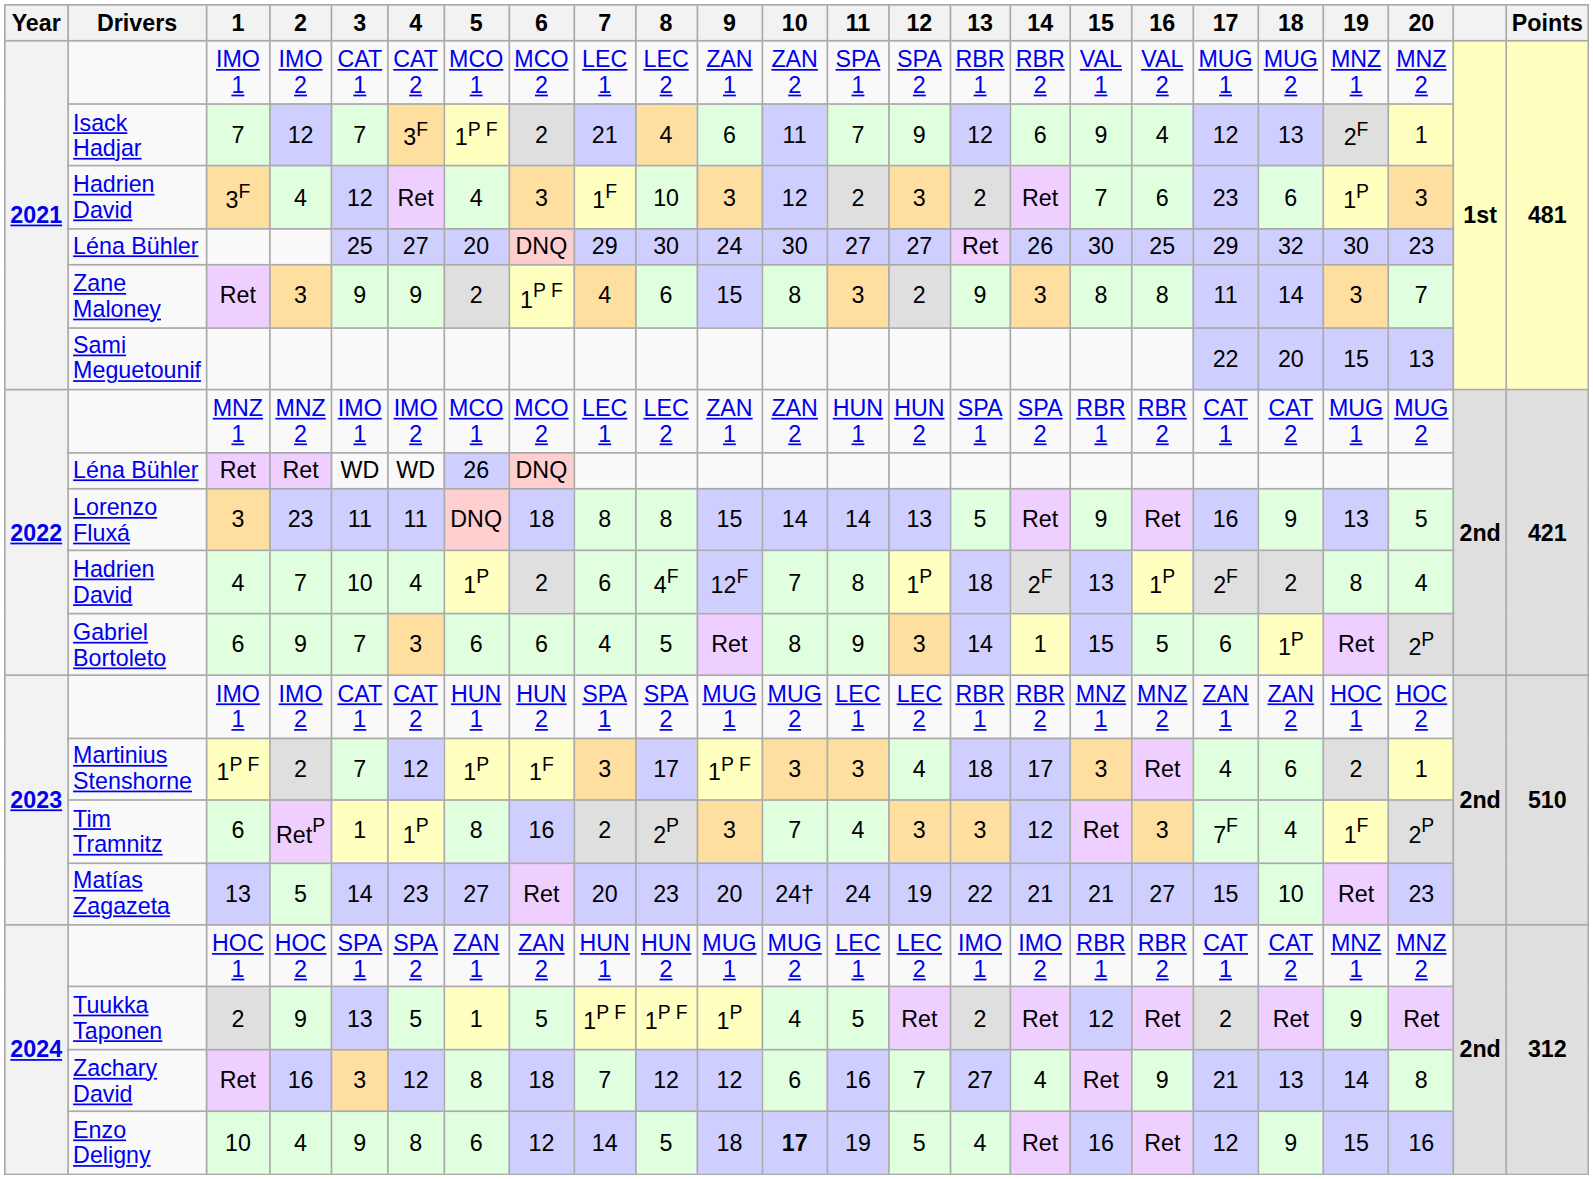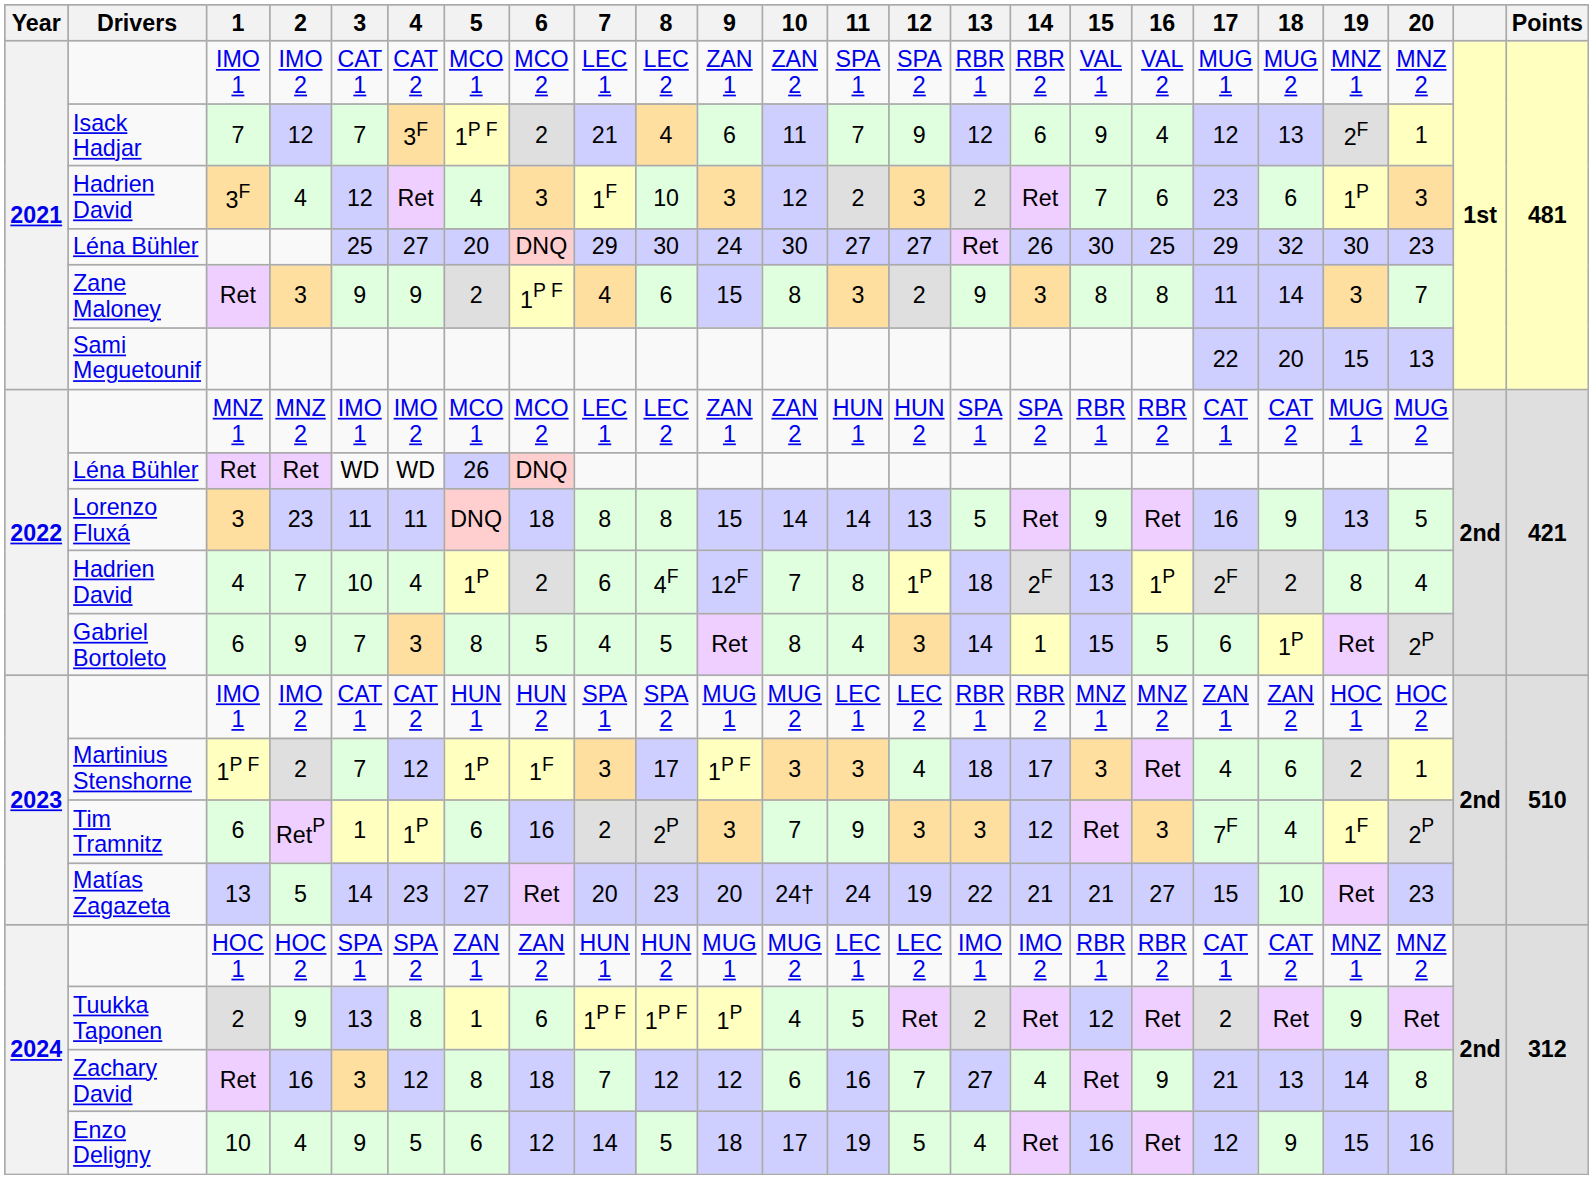 <table class="wikitable" style="text-align:center; font-size:85%;">
 <tr>
 <th>Year</th>
 <th>Drivers</th>
 <th>1</th>
 <th>2</th>
 <th>3</th>
 <th>4</th>
 <th>5</th>
 <th>6</th>
 <th>7</th>
 <th>8</th>
 <th>9</th>
 <th>10</th>
 <th>11</th>
 <th>12</th>
 <th>13</th>
 <th>14</th>
 <th>15</th>
 <th>16</th>
 <th>17</th>
 <th>18</th>
 <th>19</th>
 <th>20</th>
 <th></th>
 <th>Points</th>
 </tr>
 <tr>
 <th rowspan="6"><a href='#'>2021</a></th>
 <td></td>
 <td><a href='#'>IMO<br>1</a></td>
 <td><a href='#'>IMO<br>2</a></td>
 <td><a href='#'>CAT<br>1</a></td>
 <td><a href='#'>CAT<br>2</a></td>
 <td><a href='#'>MCO<br>1</a></td>
 <td><a href='#'>MCO<br>2</a></td>
 <td><a href='#'>LEC<br>1</a></td>
 <td><a href='#'>LEC<br>2</a></td>
 <td><a href='#'>ZAN<br>1</a></td>
 <td><a href='#'>ZAN<br>2</a></td>
 <td><a href='#'>SPA<br>1</a></td>
 <td><a href='#'>SPA<br>2</a></td>
 <td><a href='#'>RBR<br>1</a></td>
 <td><a href='#'>RBR<br>2</a></td>
 <td><a href='#'>VAL<br>1</a></td>
 <td><a href='#'>VAL<br>2</a></td>
 <td><a href='#'>MUG<br>1</a></td>
 <td><a href='#'>MUG<br>2</a></td>
 <td><a href='#'>MNZ<br>1</a></td>
 <td><a href='#'>MNZ<br>2</a></td>
 <th rowspan="6" style="background:#FFFFBF;"><strong>1st</strong></th>
 <th rowspan="6" style="background:#FFFFBF;"><strong>481</strong></th>
 </tr>
 <tr>
 <td align="left"> <a href='#'>Isack Hadjar</a></td>
 <td style="background:#dfffdf;">7</td>
 <td style="background:#cfcfff;">12</td>
 <td style="background:#dfffdf;">7</td>
 <td style="background:#ffdf9f;">3<span><sup>F</sup></span></td>
 <td style="background:#ffffbf;">1<span><sup>P F</sup></span></td>
 <td style="background:#dfdfdf;">2</td>
 <td style="background:#cfcfff;">21</td>
 <td style="background:#ffdf9f;">4</td>
 <td style="background:#dfffdf;">6</td>
 <td style="background:#cfcfff;">11</td>
 <td style="background:#dfffdf;">7</td>
 <td style="background:#dfffdf;">9</td>
 <td style="background:#cfcfff;">12</td>
 <td style="background:#dfffdf;">6</td>
 <td style="background:#dfffdf;">9</td>
 <td style="background:#dfffdf;">4</td>
 <td style="background:#cfcfff;">12</td>
 <td style="background:#cfcfff;">13</td>
 <td style="background:#dfdfdf;">2<span><sup>F</sup></span></td>
 <td style="background:#ffffbf;">1</td>
 </tr>
 <tr>
 <td align="left"> <a href='#'>Hadrien David</a></td>
 <td style="background:#ffdf9f;">3<span><sup>F</sup></span></td>
 <td style="background:#dfffdf;">4</td>
 <td style="background:#cfcfff;">12</td>
 <td style="background:#efcfff;">Ret</td>
 <td style="background:#dfffdf;">4</td>
 <td style="background:#ffdf9f;">3</td>
 <td style="background:#ffffbf;">1<span><sup>F</sup></span></td>
 <td style="background:#dfffdf;">10</td>
 <td style="background:#ffdf9f;">3</td>
 <td style="background:#cfcfff;">12</td>
 <td style="background:#dfdfdf;">2</td>
 <td style="background:#ffdf9f;">3</td>
 <td style="background:#dfdfdf;">2</td>
 <td style="background:#efcfff;">Ret</td>
 <td style="background:#dfffdf;">7</td>
 <td style="background:#dfffdf;">6</td>
 <td style="background:#cfcfff;">23</td>
 <td style="background:#dfffdf;">6</td>
 <td style="background:#ffffbf;">1<span><sup>P</sup></span></td>
 <td style="background:#ffdf9f;">3</td>
 </tr>
 <tr>
 <td align="left"> <a href='#'>Léna Bühler</a></td>
 <td></td>
 <td></td>
 <td style="background:#cfcfff;">25</td>
 <td style="background:#cfcfff;">27</td>
 <td style="background:#cfcfff;">20</td>
 <td style="background:#ffcfcf;">DNQ</td>
 <td style="background:#cfcfff;">29</td>
 <td style="background:#cfcfff;">30</td>
 <td style="background:#cfcfff;">24</td>
 <td style="background:#cfcfff;">30</td>
 <td style="background:#cfcfff;">27</td>
 <td style="background:#cfcfff;">27</td>
 <td style="background:#efcfff;">Ret</td>
 <td style="background:#cfcfff;">26</td>
 <td style="background:#cfcfff;">30</td>
 <td style="background:#cfcfff;">25</td>
 <td style="background:#cfcfff;">29</td>
 <td style="background:#cfcfff;">32</td>
 <td style="background:#cfcfff;">30</td>
 <td style="background:#cfcfff;">23</td>
 </tr>
 <tr>
 <td align="left"> <a href='#'>Zane Maloney</a></td>
 <td style="background:#EFCFFF;">Ret</td>
 <td style="background:#ffdf9f;">3</td>
 <td style="background:#dfffdf;">9</td>
 <td style="background:#dfffdf;">9</td>
 <td style="background:#dfdfdf;">2</td>
 <td style="background:#ffffbf;">1<span><sup>P F</sup></span></td>
 <td style="background:#ffdf9f;">4</td>
 <td style="background:#dfffdf;">6</td>
 <td style="background:#cfcfff;">15</td>
 <td style="background:#dfffdf;">8</td>
 <td style="background:#ffdf9f;">3</td>
 <td style="background:#dfdfdf;">2</td>
 <td style="background:#dfffdf;">9</td>
 <td style="background:#ffdf9f;">3</td>
 <td style="background:#dfffdf;">8</td>
 <td style="background:#dfffdf;">8</td>
 <td style="background:#cfcfff;">11</td>
 <td style="background:#cfcfff;">14</td>
 <td style="background:#ffdf9f;">3</td>
 <td style="background:#dfffdf;">7</td>
 </tr>
 <tr>
 <td align="left"> <a href='#'>Sami Meguetounif</a></td>
 <td></td>
 <td></td>
 <td></td>
 <td></td>
 <td></td>
 <td></td>
 <td></td>
 <td></td>
 <td></td>
 <td></td>
 <td></td>
 <td></td>
 <td></td>
 <td></td>
 <td></td>
 <td></td>
 <td style="background:#cfcfff;">22</td>
 <td style="background:#cfcfff;">20</td>
 <td style="background:#cfcfff;">15</td>
 <td style="background:#cfcfff;">13</td>
 </tr>
 <tr>
 <th rowspan="5"><a href='#'>2022</a></th>
 <td></td>
 <td><a href='#'>MNZ<br>1</a></td>
 <td><a href='#'>MNZ<br>2</a></td>
 <td><a href='#'>IMO<br>1</a></td>
 <td><a href='#'>IMO<br>2</a></td>
 <td><a href='#'>MCO<br>1</a></td>
 <td><a href='#'>MCO<br>2</a></td>
 <td><a href='#'>LEC<br>1</a></td>
 <td><a href='#'>LEC<br>2</a></td>
 <td><a href='#'>ZAN<br>1</a></td>
 <td><a href='#'>ZAN<br>2</a></td>
 <td><a href='#'>HUN<br>1</a></td>
 <td><a href='#'>HUN<br>2</a></td>
 <td><a href='#'>SPA<br>1</a></td>
 <td><a href='#'>SPA<br>2</a></td>
 <td><a href='#'>RBR<br>1</a></td>
 <td><a href='#'>RBR<br>2</a></td>
 <td><a href='#'>CAT<br>1</a></td>
 <td><a href='#'>CAT<br>2</a></td>
 <td><a href='#'>MUG<br>1</a></td>
 <td><a href='#'>MUG<br>2</a></td>
 <th rowspan="5" style="background:#DFDFDF;">2nd</th>
 <th rowspan="5" style="background:#DFDFDF;">421</th>
 </tr>
 <tr>
 <td align="left"> <a href='#'>Léna Bühler</a></td>
 <td style="background:#EFCFFF;">Ret</td>
 <td style="background:#EFCFFF;">Ret</td>
 <td>WD</td>
 <td>WD</td>
 <td style="background:#CFCFFF;">26</td>
 <td style="background:#FFCFCF;">DNQ</td>
 <td></td>
 <td></td>
 <td></td>
 <td></td>
 <td></td>
 <td></td>
 <td></td>
 <td></td>
 <td></td>
 <td></td>
 <td></td>
 <td></td>
 <td></td>
 <td></td>
 </tr>
 <tr>
 <td align="left"> <a href='#'>Lorenzo Fluxá</a></td>
 <td style="background:#FFDF9F;">3</td>
 <td style="background:#CFCFFF;">23</td>
 <td style="background:#CFCFFF;">11</td>
 <td style="background:#CFCFFF;">11</td>
 <td style="background:#FFCFCF;">DNQ</td>
 <td style="background:#CFCFFF;">18</td>
 <td style="background:#DFFFDF;">8</td>
 <td style="background:#DFFFDF;">8</td>
 <td style="background:#CFCFFF;">15</td>
 <td style="background:#CFCFFF;">14</td>
 <td style="background:#CFCFFF;">14</td>
 <td style="background:#CFCFFF;">13</td>
 <td style="background:#DFFFDF;">5</td>
 <td style="background:#EFCFFF;">Ret</td>
 <td style="background:#DFFFDF;">9</td>
 <td style="background:#EFCFFF;">Ret</td>
 <td style="background:#CFCFFF;">16</td>
 <td style="background:#DFFFDF;">9</td>
 <td style="background:#CFCFFF;">13</td>
 <td style="background:#DFFFDF;">5</td>
 </tr>
 <tr>
 <td align="left"> <a href='#'>Hadrien David</a></td>
 <td style="background:#DFFFDF;">4</td>
 <td style="background:#DFFFDF;">7</td>
 <td style="background:#DFFFDF;">10</td>
 <td style="background:#DFFFDF;">4</td>
 <td style="background:#FFFFBF;">1<span><sup>P</sup></span></td>
 <td style="background:#DFDFDF;">2</td>
 <td style="background:#DFFFDF;">6</td>
 <td style="background:#DFFFDF;">4<span><sup>F</sup></span></td>
 <td style="background:#CFCFFF;">12<span><sup>F</sup></span></td>
 <td style="background:#DFFFDF;">7</td>
 <td style="background:#DFFFDF;">8</td>
 <td style="background:#FFFFBF;">1<span><sup>P</sup></span></td>
 <td style="background:#CFCFFF;">18</td>
 <td style="background:#DFDFDF;">2<span><sup>F</sup></span></td>
 <td style="background:#CFCFFF;">13</td>
 <td style="background:#FFFFBF;">1<span><sup>P</sup></span></td>
 <td style="background:#DFDFDF;">2<span><sup>F</sup></span></td>
 <td style="background:#DFDFDF;">2</td>
 <td style="background:#DFFFDF;">8</td>
 <td style="background:#DFFFDF;">4</td>
 </tr>
 <tr>
 <td align="left"> <a href='#'>Gabriel Bortoleto</a></td>
 <td style="background:#DFFFDF;">6</td>
 <td style="background:#DFFFDF;">9</td>
 <td style="background:#DFFFDF;">7</td>
 <td style="background:#FFDF9F;">3</td>
-<td style="background:#DFFFDF;">6</td>
-<td style="background:#DFFFDF;">6</td>
+<td style="background:#DFFFDF;">8</td>
+<td style="background:#DFFFDF;">5</td>
 <td style="background:#DFFFDF;">4</td>
 <td style="background:#DFFFDF;">5</td>
 <td style="background:#EFCFFF;">Ret</td>
 <td style="background:#DFFFDF;">8</td>
-<td style="background:#DFFFDF;">9</td>
+<td style="background:#DFFFDF;">4</td>
 <td style="background:#FFDF9F;">3</td>
 <td style="background:#CFCFFF;">14</td>
 <td style="background:#FFFFBF;">1</td>
 <td style="background:#CFCFFF;">15</td>
 <td style="background:#DFFFDF;">5</td>
 <td style="background:#DFFFDF;">6</td>
 <td style="background:#FFFFBF;">1<span><sup>P</sup></span></td>
 <td style="background:#EFCFFF;">Ret</td>
 <td style="background:#DFDFDF;">2<span><sup>P</sup></span></td>
 </tr>
 <tr>
 <th rowspan=4><a href='#'>2023</a></th>
 <td></td>
 <td><a href='#'>IMO<br>1</a></td>
 <td><a href='#'>IMO<br>2</a></td>
 <td><a href='#'>CAT<br>1</a></td>
 <td><a href='#'>CAT<br>2</a></td>
 <td><a href='#'>HUN<br>1</a></td>
 <td><a href='#'>HUN<br>2</a></td>
 <td><a href='#'>SPA<br>1</a></td>
 <td><a href='#'>SPA<br>2</a></td>
 <td><a href='#'>MUG<br>1</a></td>
 <td><a href='#'>MUG<br>2</a></td>
 <td><a href='#'>LEC<br>1</a></td>
 <td><a href='#'>LEC<br>2</a></td>
 <td><a href='#'>RBR<br>1</a></td>
 <td><a href='#'>RBR<br>2</a></td>
 <td><a href='#'>MNZ<br>1</a></td>
 <td><a href='#'>MNZ<br>2</a></td>
 <td><a href='#'>ZAN<br>1</a></td>
 <td><a href='#'>ZAN<br>2</a></td>
 <td><a href='#'>HOC<br>1</a></td>
 <td><a href='#'>HOC<br>2</a></td>
 <th rowspan=4 style="background:#DFDFDF">2nd</th>
 <th rowspan=4 style="background:#DFDFDF">510</th>
 </tr>
 <tr>
 <td align=left> <a href='#'>Martinius Stenshorne</a></td>
 <td style="background:#FFFFBF;">1<span><sup>P F</sup></span></td>
 <td style="background:#DFDFDF;">2</td>
 <td style="background:#DFFFDF;">7</td>
 <td style="background:#CFCFFF;">12</td>
 <td style="background:#FFFFBF;">1<span><sup>P</sup></span></td>
 <td style="background:#FFFFBF;">1<span><sup>F</sup></span></td>
 <td style="background:#FFDF9F;">3</td>
 <td style="background:#CFCFFF;">17</td>
 <td style="background:#FFFFBF;">1<span><sup>P F</sup></span></td>
 <td style="background:#FFDF9F;">3</td>
 <td style="background:#FFDF9F;">3</td>
 <td style="background:#DFFFDF;">4</td>
 <td style="background:#CFCFFF;">18</td>
 <td style="background:#CFCFFF;">17</td>
 <td style="background:#FFDF9F;">3</td>
 <td style="background:#EFCFFF;">Ret</td>
 <td style="background:#DFFFDF;">4</td>
 <td style="background:#DFFFDF;">6</td>
 <td style="background:#DFDFDF;">2</td>
 <td style="background:#FFFFBF;">1</td>
 </tr>
 <tr>
 <td align=left> <a href='#'>Tim Tramnitz</a></td>
 <td style="background:#DFFFDF;">6</td>
 <td style="background:#EFCFFF;">Ret<span><sup>P</sup></span></td>
 <td style="background:#FFFFBF;">1</td>
 <td style="background:#FFFFBF;">1<span><sup>P</sup></span></td>
-<td style="background:#DFFFDF;">8</td>
+<td style="background:#DFFFDF;">6</td>
 <td style="background:#CFCFFF;">16</td>
 <td style="background:#DFDFDF;">2</td>
 <td style="background:#DFDFDF;">2<span><sup>P</sup></span></td>
 <td style="background:#FFDF9F;">3</td>
 <td style="background:#DFFFDF;">7</td>
-<td style="background:#DFFFDF;">4</td>
+<td style="background:#DFFFDF;">9</td>
 <td style="background:#FFDF9F;">3</td>
 <td style="background:#FFDF9F;">3</td>
 <td style="background:#CFCFFF;">12</td>
 <td style="background:#EFCFFF;">Ret</td>
 <td style="background:#FFDF9F;">3</td>
 <td style="background:#DFFFDF;">7<span><sup>F</sup></span></td>
 <td style="background:#DFFFDF;">4</td>
 <td style="background:#FFFFBF;">1<span><sup>F</sup></span></td>
 <td style="background:#DFDFDF;">2<span><sup>P</sup></span></td>
 </tr>
 <tr>
 <td align=left> <a href='#'>Matías Zagazeta</a></td>
 <td style="background:#CFCFFF;">13</td>
 <td style="background:#DFFFDF;">5</td>
 <td style="background:#CFCFFF;">14</td>
 <td style="background:#CFCFFF;">23</td>
 <td style="background:#CFCFFF;">27</td>
 <td style="background:#EFCFFF;">Ret</td>
 <td style="background:#CFCFFF;">20</td>
 <td style="background:#CFCFFF;">23</td>
 <td style="background:#CFCFFF;">20</td>
 <td style="background:#CFCFFF;">24†</td>
 <td style="background:#CFCFFF;">24</td>
 <td style="background:#CFCFFF;">19</td>
 <td style="background:#CFCFFF;">22</td>
 <td style="background:#CFCFFF;">21</td>
 <td style="background:#CFCFFF;">21</td>
 <td style="background:#CFCFFF;">27</td>
 <td style="background:#CFCFFF;">15</td>
 <td style="background:#DFFFDF;">10</td>
 <td style="background:#EFCFFF;">Ret</td>
 <td style="background:#CFCFFF;">23</td>
 </tr>
 <tr>
 <th rowspan=4><a href='#'>2024</a></th>
 <td></td>
 <td><a href='#'>HOC<br>1</a></td>
 <td><a href='#'>HOC<br>2</a></td>
 <td><a href='#'>SPA<br>1</a></td>
 <td><a href='#'>SPA<br>2</a></td>
 <td><a href='#'>ZAN<br>1</a></td>
 <td><a href='#'>ZAN<br>2</a></td>
 <td><a href='#'>HUN<br>1</a></td>
 <td><a href='#'>HUN<br>2</a></td>
 <td><a href='#'>MUG<br>1</a></td>
 <td><a href='#'>MUG<br>2</a></td>
 <td><a href='#'>LEC<br>1</a></td>
 <td><a href='#'>LEC<br>2</a></td>
 <td><a href='#'>IMO<br>1</a></td>
 <td><a href='#'>IMO<br>2</a></td>
 <td><a href='#'>RBR<br>1</a></td>
 <td><a href='#'>RBR<br>2</a></td>
 <td><a href='#'>CAT<br>1</a></td>
 <td><a href='#'>CAT<br>2</a></td>
 <td><a href='#'>MNZ<br>1</a></td>
 <td><a href='#'>MNZ<br>2</a></td>
 <th rowspan=4 style="background:#DFDFDF">2nd</th>
 <th rowspan=4 style="background:#DFDFDF">312</th>
 </tr>
 <tr>
 <td align=left> <a href='#'>Tuukka Taponen</a></td>
 <td style="background:#DFDFDF;">2</td>
 <td style="background:#DFFFDF;">9</td>
 <td style="background:#CFCFFF;">13</td>
-<td style="background:#DFFFDF;">5</td>
+<td style="background:#DFFFDF;">8</td>
 <td style="background:#FFFFBF;">1</td>
-<td style="background:#DFFFDF;">5</td>
+<td style="background:#DFFFDF;">6</td>
 <td style="background:#FFFFBF;">1<span><sup>P F</sup></span></td>
 <td style="background:#FFFFBF;">1<span><sup>P F</sup></span></td>
 <td style="background:#FFFFBF;">1<span><sup>P</sup></span></td>
 <td style="background:#DFFFDF;">4</td>
 <td style="background:#DFFFDF;">5</td>
 <td style="background:#EFCFFF;">Ret</td>
 <td style="background:#DFDFDF;">2</td>
 <td style="background:#EFCFFF;">Ret</td>
 <td style="background:#CFCFFF;">12</td>
 <td style="background:#EFCFFF;">Ret</td>
 <td style="background:#DFDFDF;">2</td>
 <td style="background:#EFCFFF;">Ret</td>
 <td style="background:#DFFFDF;">9</td>
 <td style="background:#EFCFFF;">Ret</td>
 </tr>
 <tr>
 <td align=left> <a href='#'>Zachary David</a></td>
 <td style="background:#EFCFFF;">Ret</td>
 <td style="background:#CFCFFF;">16</td>
 <td style="background:#FFDF9F;">3</td>
 <td style="background:#CFCFFF;">12</td>
 <td style="background:#DFFFDF;">8</td>
 <td style="background:#CFCFFF;">18</td>
 <td style="background:#DFFFDF;">7</td>
 <td style="background:#CFCFFF;">12</td>
 <td style="background:#CFCFFF;">12</td>
 <td style="background:#DFFFDF;">6</td>
 <td style="background:#CFCFFF;">16</td>
 <td style="background:#DFFFDF;">7</td>
 <td style="background:#CFCFFF;">27</td>
 <td style="background:#DFFFDF;">4</td>
 <td style="background:#EFCFFF;">Ret</td>
 <td style="background:#DFFFDF;">9</td>
 <td style="background:#CFCFFF;">21</td>
 <td style="background:#CFCFFF;">13</td>
 <td style="background:#CFCFFF;">14</td>
 <td style="background:#DFFFDF;">8</td>
 </tr>
 <tr>
 <td align=left> <a href='#'>Enzo Deligny</a></td>
 <td style="background:#DFFFDF;">10</td>
 <td style="background:#DFFFDF;">4</td>
 <td style="background:#DFFFDF;">9</td>
-<td style="background:#DFFFDF;">8</td>
+<td style="background:#DFFFDF;">5</td>
 <td style="background:#DFFFDF;">6</td>
 <td style="background:#CFCFFF;">12</td>
 <td style="background:#CFCFFF;">14</td>
 <td style="background:#DFFFDF;">5</td>
 <td style="background:#CFCFFF;">18</td>
-<td style="background:#CFCFFF;"><strong>17</strong></td>
+<td style="background:#CFCFFF;">17</td>
 <td style="background:#CFCFFF;">19</td>
 <td style="background:#DFFFDF;">5</td>
 <td style="background:#DFFFDF;">4</td>
 <td style="background:#EFCFFF;">Ret</td>
 <td style="background:#CFCFFF;">16</td>
 <td style="background:#EFCFFF;">Ret</td>
 <td style="background:#CFCFFF;">12</td>
 <td style="background:#DFFFDF;">9</td>
 <td style="background:#CFCFFF;">15</td>
 <td style="background:#CFCFFF;">16</td>
 </tr>
 </table>
